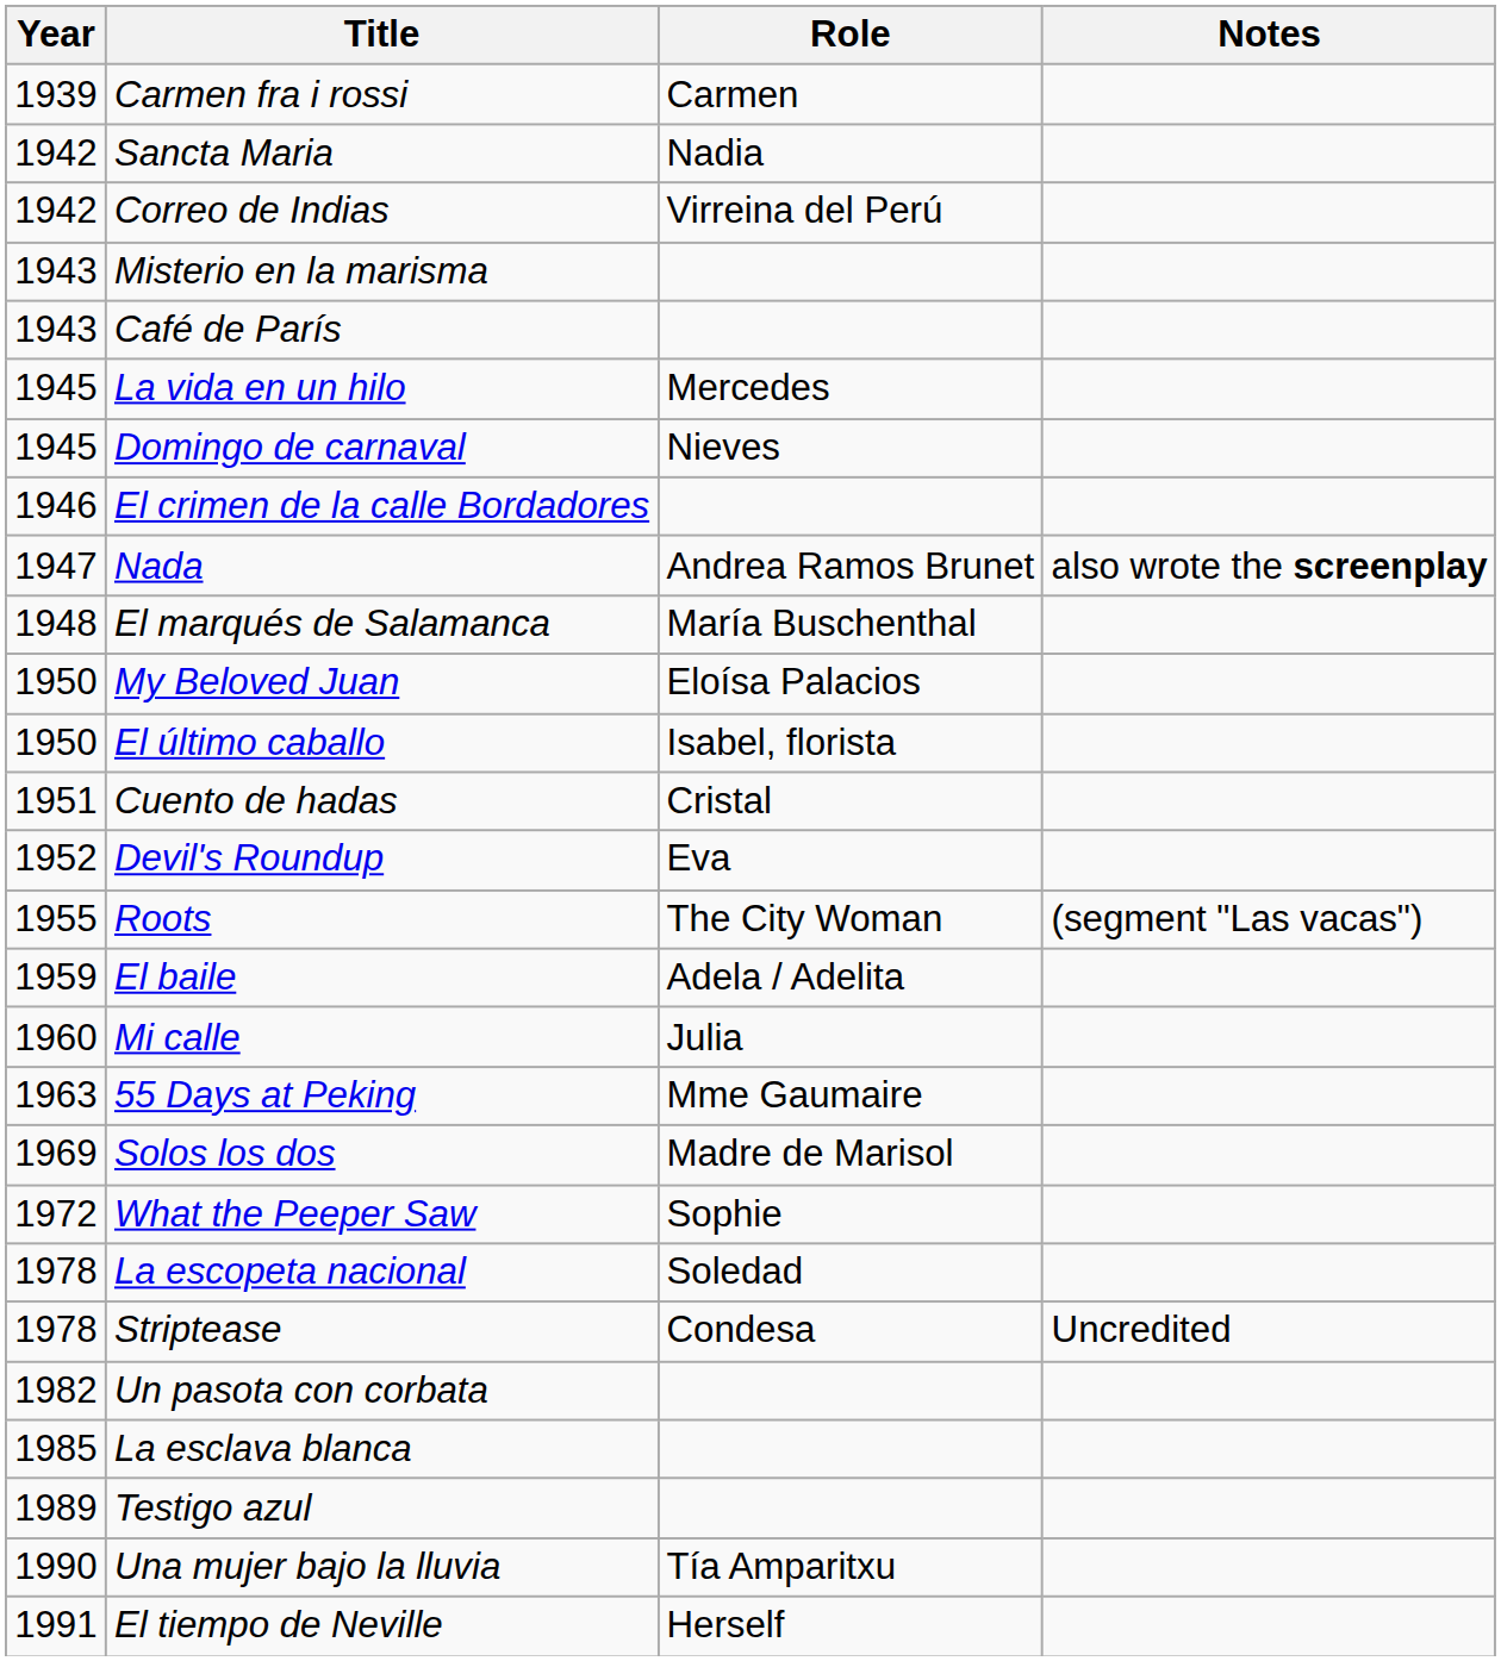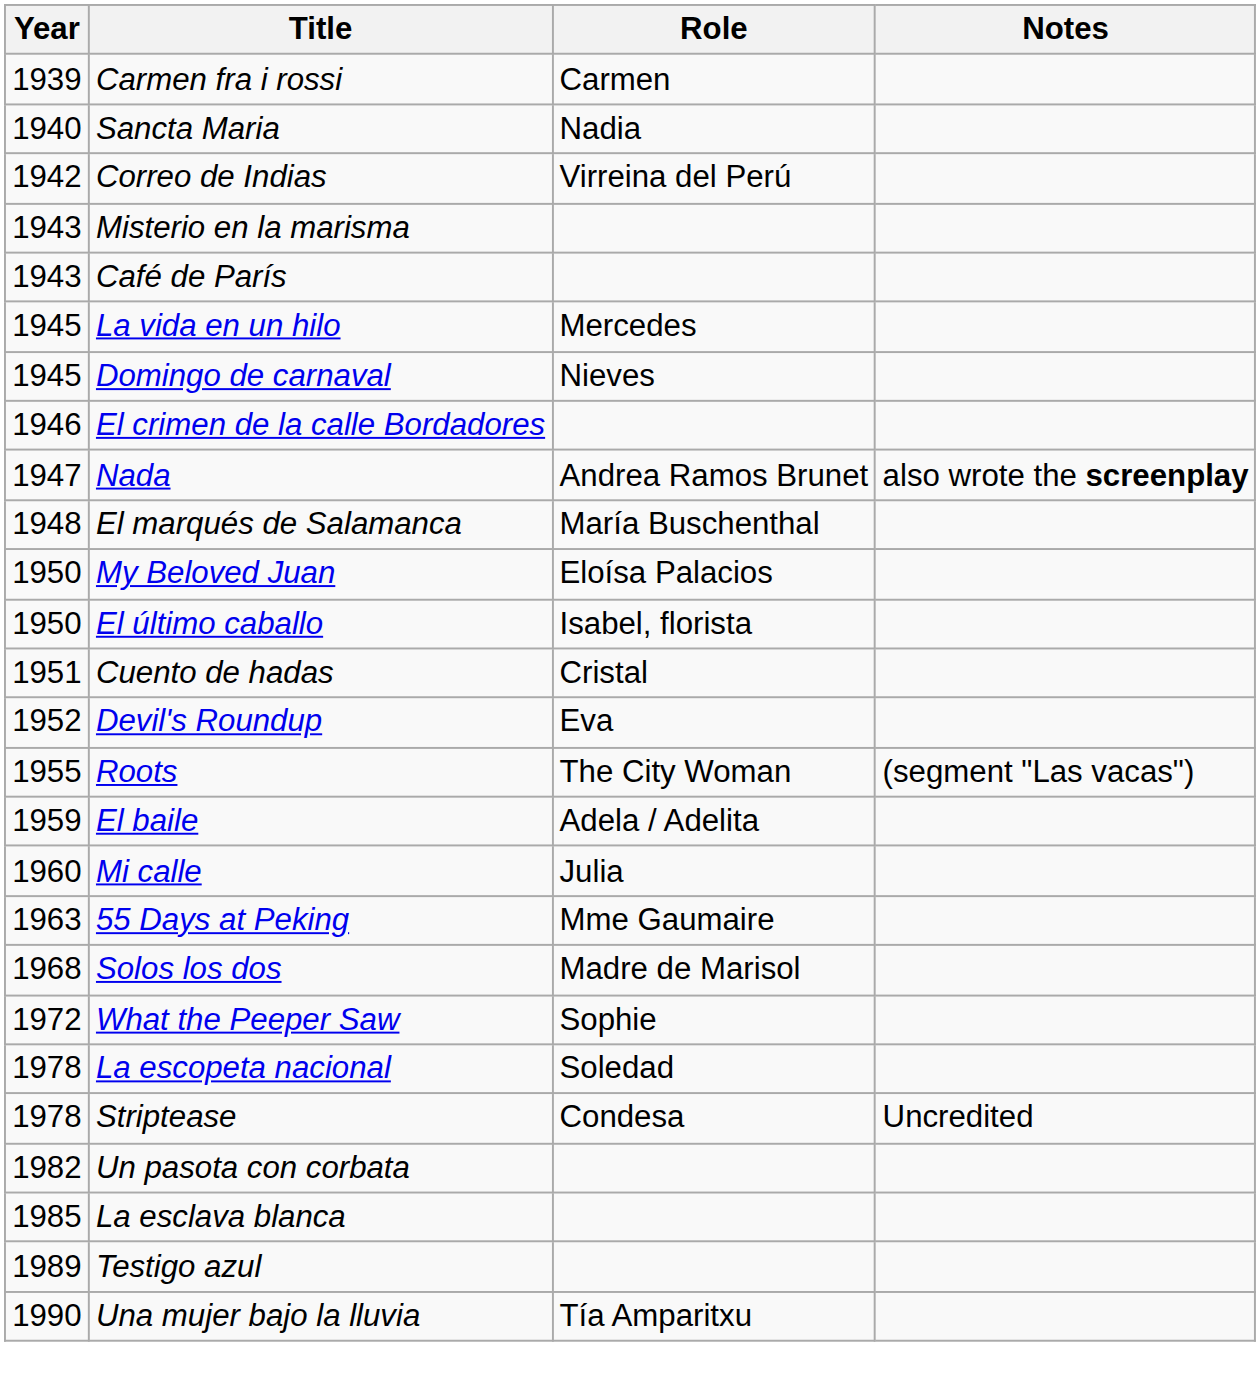 <table class="wikitable">
 <tr>
 <th>Year</th>
 <th>Title</th>
 <th>Role</th>
 <th>Notes</th>
 </tr>
 <tr>
 <td>1939</td>
 <td><em>Carmen fra i rossi</em></td>
 <td>Carmen</td>
 <td></td>
 </tr>
 <tr>
-<td>1942</td>
+<td>1940</td>
 <td><em>Sancta Maria</em></td>
 <td>Nadia</td>
 <td></td>
 </tr>
 <tr>
 <td>1942</td>
 <td><em>Correo de Indias</em></td>
 <td>Virreina del Perú</td>
 <td></td>
 </tr>
 <tr>
 <td>1943</td>
 <td><em>Misterio en la marisma</em></td>
 <td></td>
 <td></td>
 </tr>
 <tr>
 <td>1943</td>
 <td><em>Café de París</em></td>
 <td></td>
 <td></td>
 </tr>
 <tr>
 <td>1945</td>
 <td><em><a href='#'>La vida en un hilo</a></em></td>
 <td>Mercedes</td>
 <td></td>
 </tr>
 <tr>
 <td>1945</td>
 <td><em><a href='#'>Domingo de carnaval</a></em></td>
 <td>Nieves</td>
 <td></td>
 </tr>
 <tr>
 <td>1946</td>
 <td><em><a href='#'>El crimen de la calle Bordadores</a></em></td>
 <td></td>
 <td></td>
 </tr>
 <tr>
 <td>1947</td>
 <td><em><a href='#'>Nada</a></em></td>
 <td>Andrea Ramos Brunet</td>
 <td>also wrote the <strong>screenplay</strong></td>
 </tr>
 <tr>
 <td>1948</td>
 <td><em>El marqués de Salamanca</em></td>
 <td>María Buschenthal</td>
 <td></td>
 </tr>
 <tr>
 <td>1950</td>
 <td><em><a href='#'>My Beloved Juan</a></em></td>
 <td>Eloísa Palacios</td>
 <td></td>
 </tr>
 <tr>
 <td>1950</td>
 <td><em><a href='#'>El último caballo</a></em></td>
 <td>Isabel, florista</td>
 <td></td>
 </tr>
 <tr>
 <td>1951</td>
 <td><em>Cuento de hadas</em></td>
 <td>Cristal</td>
 <td></td>
 </tr>
 <tr>
 <td>1952</td>
 <td><em><a href='#'>Devil's Roundup</a></em></td>
 <td>Eva</td>
 <td></td>
 </tr>
 <tr>
 <td>1955</td>
 <td><em><a href='#'>Roots</a></em></td>
 <td>The City Woman</td>
 <td>(segment "Las vacas")</td>
 </tr>
 <tr>
 <td>1959</td>
 <td><em><a href='#'>El baile</a></em></td>
 <td>Adela / Adelita</td>
 <td></td>
 </tr>
 <tr>
 <td>1960</td>
 <td><em><a href='#'>Mi calle</a></em></td>
 <td>Julia</td>
 <td></td>
 </tr>
 <tr>
 <td>1963</td>
 <td><em><a href='#'>55 Days at Peking</a></em></td>
 <td>Mme Gaumaire</td>
 <td></td>
 </tr>
 <tr>
-<td>1969</td>
+<td>1968</td>
 <td><em><a href='#'>Solos los dos</a></em></td>
 <td>Madre de Marisol</td>
 <td></td>
 </tr>
 <tr>
 <td>1972</td>
 <td><em><a href='#'>What the Peeper Saw</a></em></td>
 <td>Sophie</td>
 <td></td>
 </tr>
 <tr>
 <td>1978</td>
 <td><em><a href='#'>La escopeta nacional</a></em></td>
 <td>Soledad</td>
 <td></td>
 </tr>
 <tr>
 <td>1978</td>
 <td><em>Striptease</em></td>
 <td>Condesa</td>
 <td>Uncredited</td>
 </tr>
 <tr>
 <td>1982</td>
 <td><em>Un pasota con corbata</em></td>
 <td></td>
 <td></td>
 </tr>
 <tr>
 <td>1985</td>
 <td><em>La esclava blanca</em></td>
 <td></td>
 <td></td>
 </tr>
 <tr>
 <td>1989</td>
 <td><em>Testigo azul</em></td>
 <td></td>
 <td></td>
 </tr>
 <tr>
 <td>1990</td>
 <td><em>Una mujer bajo la lluvia</em></td>
 <td>Tía Amparitxu</td>
 <td></td>
 </tr>
-<tr>
-<td>1991</td>
-<td><em>El tiempo de Neville</em></td>
-<td>Herself</td>
-<td></td>
-</tr>
 </table>
